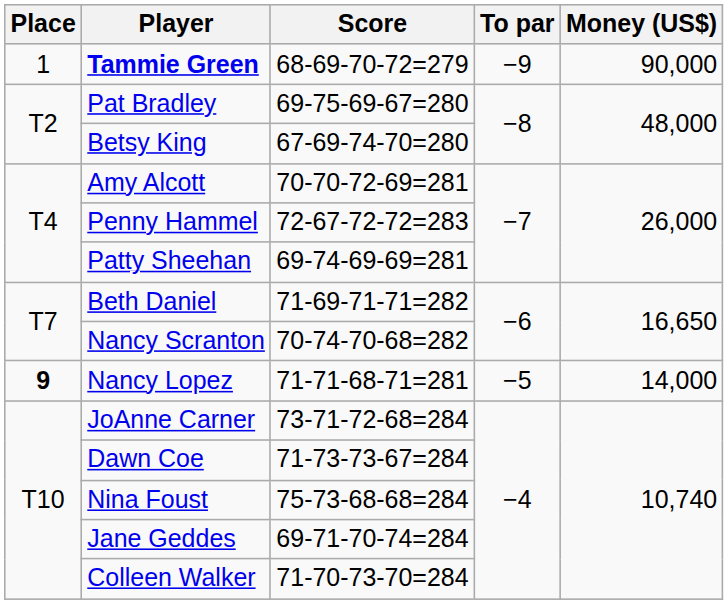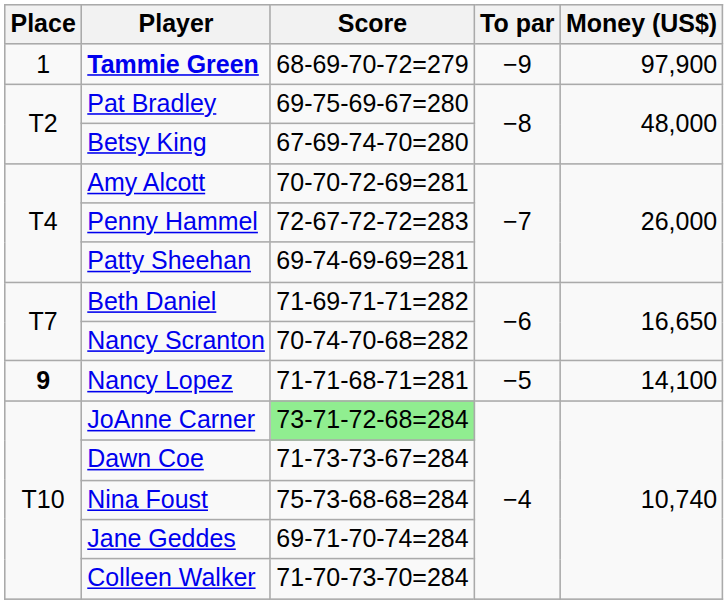 <table class="wikitable">
 <tr>
 <th>Place</th>
 <th>Player</th>
 <th>Score</th>
 <th>To par</th>
 <th>Money (US$)</th>
 </tr>
 <tr>
 <td align=center>1</td>
 <td> <strong><a href='#'>Tammie Green</a></strong></td>
 <td>68-69-70-72=279</td>
 <td align=center>−9</td>
-<td align=right>90,000</td>
+<td align=right>97,900</td>
 </tr>
 <tr>
 <td rowspan="2" align=center>T2</td>
 <td> <a href='#'>Pat Bradley</a></td>
 <td>69-75-69-67=280</td>
 <td rowspan="2" align=center>−8</td>
 <td rowspan="2" align=right>48,000</td>
 </tr>
 <tr>
 <td> <a href='#'>Betsy King</a></td>
 <td>67-69-74-70=280</td>
 </tr>
 <tr>
 <td rowspan="3" align=center>T4</td>
 <td> <a href='#'>Amy Alcott</a></td>
 <td>70-70-72-69=281</td>
 <td rowspan="3" align=center>−7</td>
 <td rowspan="3" align=right>26,000</td>
 </tr>
 <tr>
 <td> <a href='#'>Penny Hammel</a></td>
 <td>72-67-72-72=283</td>
 </tr>
 <tr>
 <td> <a href='#'>Patty Sheehan</a></td>
 <td>69-74-69-69=281</td>
 </tr>
 <tr>
 <td rowspan="2" align=center>T7</td>
 <td> <a href='#'>Beth Daniel</a></td>
 <td>71-69-71-71=282</td>
 <td rowspan="2" align=center>−6</td>
 <td rowspan="2" align=right>16,650</td>
 </tr>
 <tr>
 <td> <a href='#'>Nancy Scranton</a></td>
 <td>70-74-70-68=282</td>
 </tr>
 <tr>
 <td align=center><strong>9</strong></td>
 <td> <a href='#'>Nancy Lopez</a></td>
 <td>71-71-68-71=281</td>
 <td align=center>−5</td>
-<td align=right>14,000</td>
+<td align=right>14,100</td>
 </tr>
 <tr>
 <td rowspan="5" align=center>T10</td>
 <td> <a href='#'>JoAnne Carner</a></td>
-<td>73-71-72-68=284</td>
+<td style="background: lightgreen;">73-71-72-68=284</td>
 <td rowspan="5" align=center>−4</td>
 <td rowspan="5" align=right>10,740</td>
 </tr>
 <tr>
 <td> <a href='#'>Dawn Coe</a></td>
 <td>71-73-73-67=284</td>
 </tr>
 <tr>
 <td> <a href='#'>Nina Foust</a></td>
 <td>75-73-68-68=284</td>
 </tr>
 <tr>
 <td> <a href='#'>Jane Geddes</a></td>
 <td>69-71-70-74=284</td>
 </tr>
 <tr>
 <td> <a href='#'>Colleen Walker</a></td>
 <td>71-70-73-70=284</td>
 </tr>
 </table>
